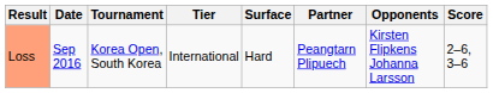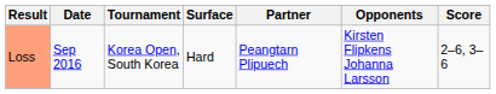 <table class="sortable wikitable">
 <tr>
 <th>Result</th>
 <th>Date</th>
 <th>Tournament</th>
-<th>Tier</th>
 <th>Surface</th>
 <th>Partner</th>
 <th>Opponents</th>
 <th class="unsortable">Score</th>
 </tr>
 <tr>
 <td bgcolor=FFA07A>Loss</td>
 <td><a href='#'>Sep 2016</a></td>
 <td><a href='#'>Korea Open</a>, <br>South Korea</td>
-<td>International</td>
 <td>Hard</td>
 <td> <a href='#'>Peangtarn Plipuech</a></td>
 <td> <a href='#'>Kirsten Flipkens</a> <br>  <a href='#'>Johanna Larsson</a></td>
 <td>2–6, 3–6</td>
 </tr>
 </table>
